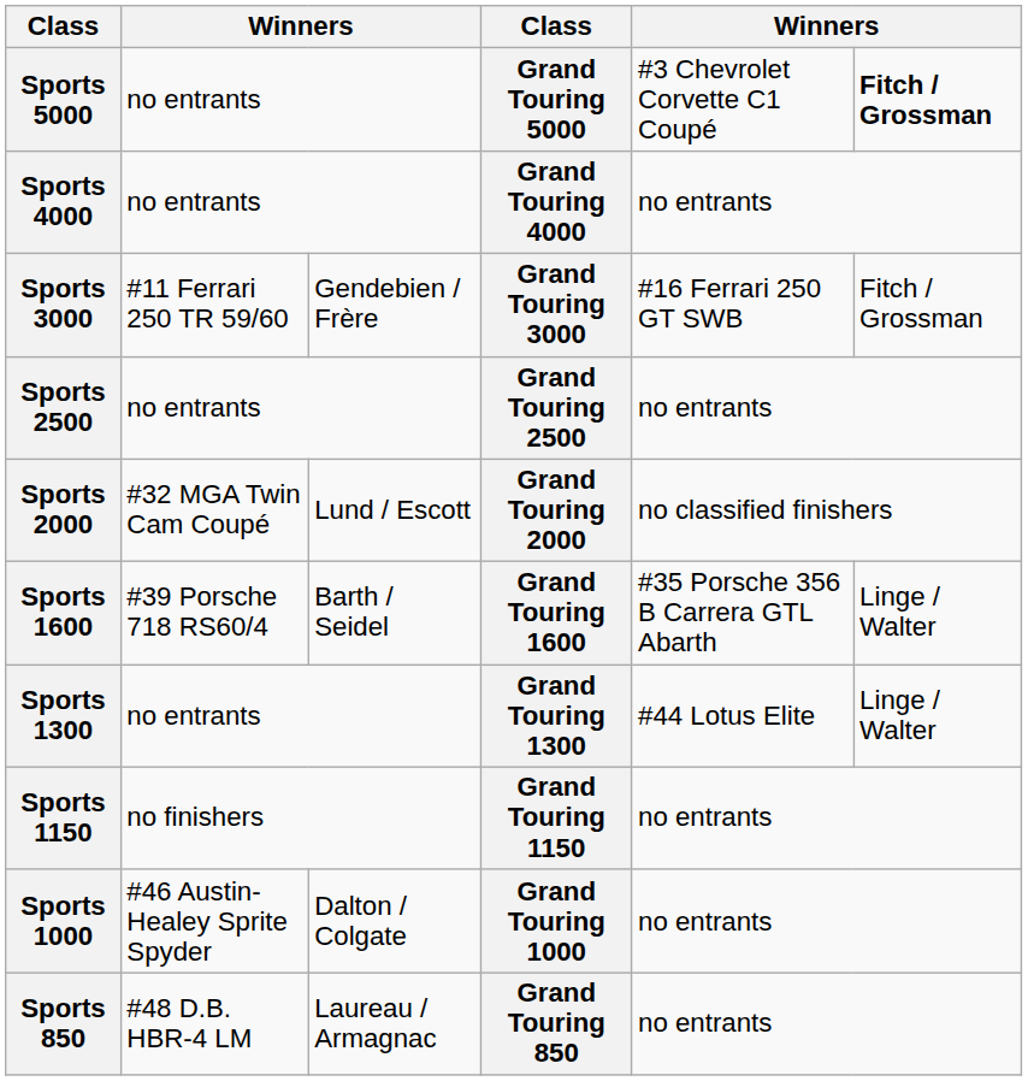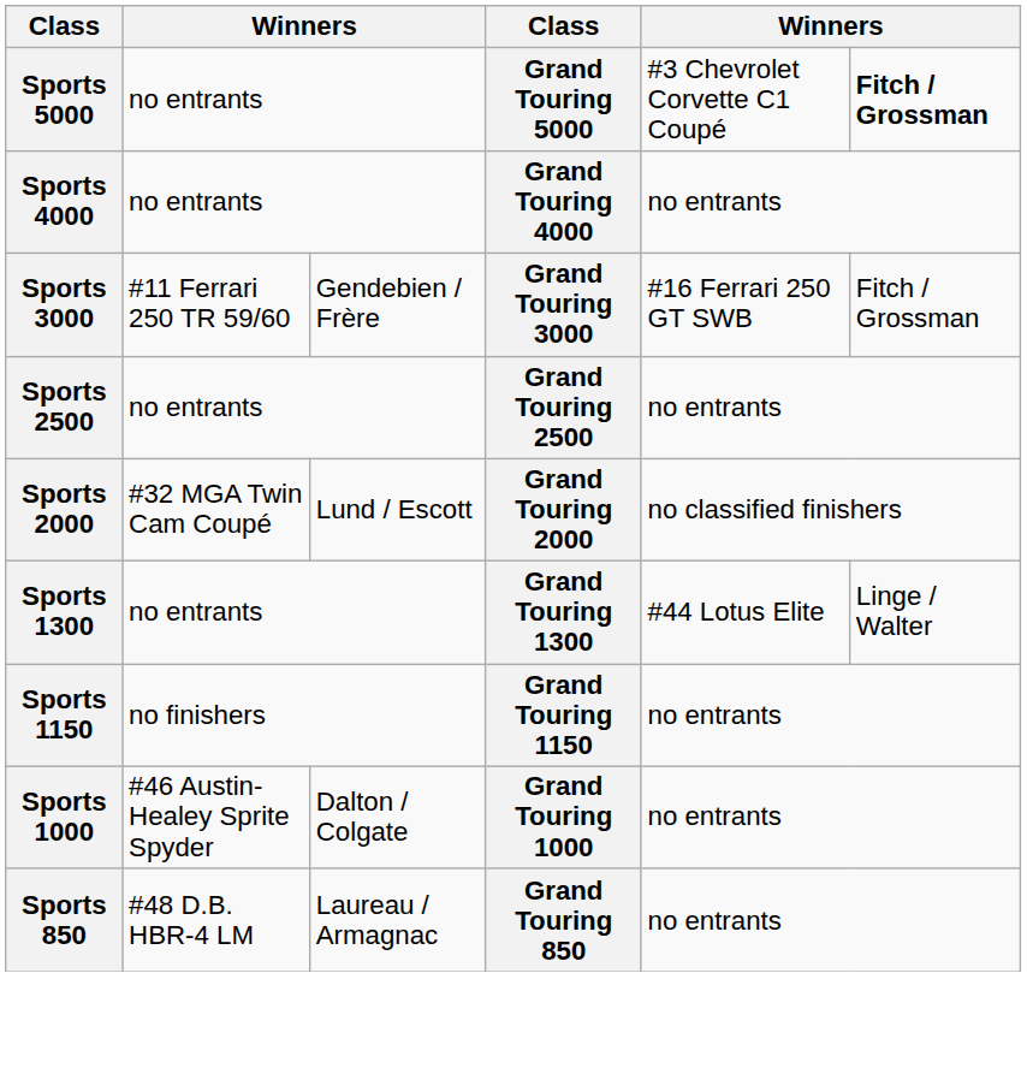 <table class="wikitable" style="font-size: 100%">
 <tr>
 <th>Class</th>
 <th colspan=2>Winners</th>
 <th>Class</th>
 <th colspan=2>Winners</th>
 </tr>
 <tr>
 <th>Sports 5000</th>
 <td colspan=2>no entrants</td>
 <th>Grand Touring 5000</th>
 <td>#3 Chevrolet Corvette C1 Coupé</td>
 <td><strong>Fitch / Grossman</strong></td>
 </tr>
 <tr>
 <th>Sports 4000</th>
 <td colspan=2>no entrants</td>
 <th>Grand Touring 4000</th>
 <td colspan=2>no entrants</td>
 </tr>
 <tr>
 <th>Sports 3000</th>
 <td>#11 Ferrari 250 TR 59/60</td>
 <td>Gendebien / Frère</td>
 <th>Grand Touring 3000</th>
 <td>#16 Ferrari 250 GT SWB</td>
 <td>Fitch / Grossman</td>
 </tr>
 <tr>
 <th>Sports 2500</th>
 <td colspan=2>no entrants</td>
 <th>Grand Touring 2500</th>
 <td colspan=2>no entrants</td>
 </tr>
 <tr>
 <th>Sports 2000</th>
 <td>#32 MGA Twin Cam Coupé</td>
 <td>Lund / Escott</td>
 <th>Grand Touring 2000</th>
 <td colspan=2>no classified finishers</td>
 </tr>
 <tr>
-<th>Sports 1600</th>
-<td>#39 Porsche 718 RS60/4</td>
-<td>Barth / Seidel</td>
-<th>Grand Touring 1600</th>
-<td>#35 Porsche 356 B Carrera GTL Abarth</td>
-<td>Linge / Walter</td>
-</tr>
-<tr>
 <th>Sports 1300</th>
 <td colspan=2>no entrants</td>
 <th>Grand Touring 1300</th>
 <td>#44 Lotus Elite</td>
 <td>Linge / Walter</td>
 </tr>
 <tr>
 <th>Sports 1150</th>
 <td colspan=2>no finishers</td>
 <th>Grand Touring 1150</th>
 <td colspan=2>no entrants</td>
 </tr>
 <tr>
 <th>Sports 1000</th>
 <td>#46 Austin-Healey Sprite Spyder</td>
 <td>Dalton / Colgate</td>
 <th>Grand Touring 1000</th>
 <td colspan=2>no entrants</td>
 </tr>
 <tr>
 <th>Sports 850</th>
 <td>#48 D.B. HBR-4 LM</td>
 <td>Laureau / Armagnac</td>
 <th>Grand Touring 850</th>
 <td colspan=2>no entrants</td>
 </tr>
 </table>
